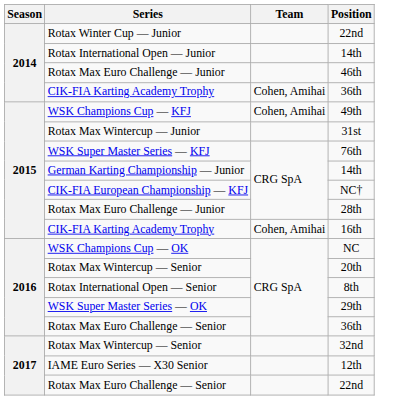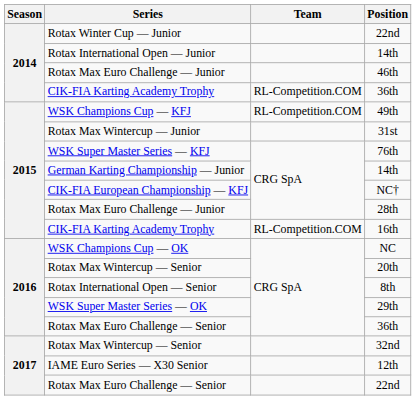 <table class="wikitable" style="font-size: 85%; text-align:center">
 <tr>
 <th>Season</th>
 <th>Series</th>
 <th>Team</th>
 <th>Position</th>
 </tr>
 <tr>
 <th rowspan="4">2014</th>
 <td align="left">Rotax Winter Cup — Junior</td>
 <td align="left"></td>
 <td>22nd</td>
 </tr>
 <tr>
 <td align="left">Rotax International Open — Junior</td>
 <td align="left"></td>
 <td>14th</td>
 </tr>
 <tr>
 <td align="left">Rotax Max Euro Challenge — Junior</td>
 <td align="left"></td>
 <td>46th</td>
 </tr>
 <tr>
 <td align="left"><a href='#'>CIK-FIA Karting Academy Trophy</a></td>
-<td align="left">Cohen, Amihai</td>
+<td align="left">RL-Competition.COM</td>
 <td>36th</td>
 </tr>
 <tr>
 <th rowspan="7">2015</th>
 <td align="left"><a href='#'>WSK Champions Cup</a> — <a href='#'>KFJ</a></td>
-<td align="left">Cohen, Amihai</td>
+<td align="left">RL-Competition.COM</td>
 <td>49th</td>
 </tr>
 <tr>
 <td align="left">Rotax Max Wintercup — Junior</td>
 <td></td>
 <td>31st</td>
 </tr>
 <tr>
 <td align="left"><a href='#'>WSK Super Master Series</a> — <a href='#'>KFJ</a></td>
 <td rowspan="4"  align="left">CRG SpA</td>
 <td>76th</td>
 </tr>
 <tr>
 <td align="left"><a href='#'>German Karting Championship</a> — Junior</td>
 <td>14th</td>
 </tr>
 <tr>
 <td align="left"><a href='#'>CIK-FIA European Championship</a> — <a href='#'>KFJ</a></td>
 <td>NC†</td>
 </tr>
 <tr>
 <td align="left">Rotax Max Euro Challenge — Junior</td>
 <td>28th</td>
 </tr>
 <tr>
 <td align="left"><a href='#'>CIK-FIA Karting Academy Trophy</a></td>
-<td align="left">Cohen, Amihai</td>
+<td align="left">RL-Competition.COM</td>
 <td>16th</td>
 </tr>
 <tr>
 <th rowspan="5">2016</th>
 <td align="left"><a href='#'>WSK Champions Cup</a> — <a href='#'>OK</a></td>
 <td rowspan="5"  align="left">CRG SpA</td>
 <td>NC</td>
 </tr>
 <tr>
 <td align="left">Rotax Max Wintercup — Senior</td>
 <td>20th</td>
 </tr>
 <tr>
 <td align="left">Rotax International Open — Senior</td>
 <td>8th</td>
 </tr>
 <tr>
 <td align="left"><a href='#'>WSK Super Master Series</a> — <a href='#'>OK</a></td>
 <td>29th</td>
 </tr>
 <tr>
 <td align="left">Rotax Max Euro Challenge — Senior</td>
 <td>36th</td>
 </tr>
 <tr>
 <th rowspan="3">2017</th>
 <td align="left">Rotax Max Wintercup — Senior</td>
 <td align="left"></td>
 <td>32nd</td>
 </tr>
 <tr>
 <td align="left">IAME Euro Series — X30 Senior</td>
 <td></td>
 <td>12th</td>
 </tr>
 <tr>
 <td align="left">Rotax Max Euro Challenge — Senior</td>
 <td></td>
 <td>22nd</td>
 </tr>
 </table>
